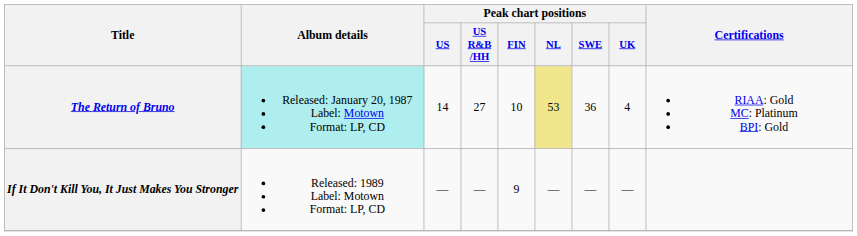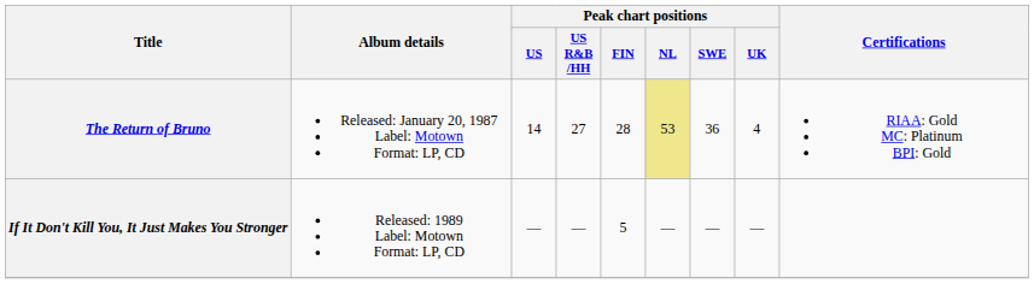 <table class="wikitable plainrowheaders" style="text-align:center;">
 <tr>
 <th scope="col" rowspan="2">Title</th>
 <th scope="col" rowspan="2" style="width:15em;">Album details</th>
 <th colspan="6">Peak chart positions</th>
 <th scope="col" rowspan="2" style="width:17em;"><a href='#'>Certifications</a></th>
 </tr>
 <tr>
 <th scope="col" style="width:3em;font-size:90%;"><a href='#'>US</a><br></th>
 <th scope="col" style="width:3em;font-size:90%;"><a href='#'>US<br>R&B<br>/HH</a><br></th>
 <th scope="col" style="width:3em;font-size:90%;"><a href='#'>FIN</a><br></th>
 <th scope="col" style="width:3em;font-size:90%;"><a href='#'>NL</a><br></th>
 <th scope="col" style="width:3em;font-size:90%;"><a href='#'>SWE</a><br></th>
 <th scope="col" style="width:3em;font-size:90%;"><a href='#'>UK</a><br></th>
 </tr>
 <tr>
 <th scope="row"><em><a href='#'>The Return of Bruno</a></em></th>
-<td style="background: paleturquoise;"><br><ul><li>Released: January 20, 1987</li><li>Label: <a href='#'>Motown</a></li><li>Format: LP, CD</li></ul></td>
+<td><br><ul><li>Released: January 20, 1987</li><li>Label: <a href='#'>Motown</a></li><li>Format: LP, CD</li></ul></td>
 <td>14</td>
 <td>27</td>
-<td>10</td>
+<td>28</td>
 <td style="background: khaki;">53</td>
 <td>36</td>
 <td>4</td>
 <td><br><ul><li><a href='#'>RIAA</a>: Gold</li><li><a href='#'>MC</a>: Platinum</li><li><a href='#'>BPI</a>: Gold</li></ul></td>
 </tr>
 <tr>
 <th scope="row"><em>If It Don't Kill You, It Just Makes You Stronger</em></th>
 <td><br><ul><li>Released: 1989</li><li>Label: Motown</li><li>Format: LP, CD</li></ul></td>
 <td>—</td>
 <td>—</td>
-<td>9</td>
+<td>5</td>
 <td>—</td>
 <td>—</td>
 <td>—</td>
 <td></td>
 </tr>
 <tr>
 </tr>
 </table>
